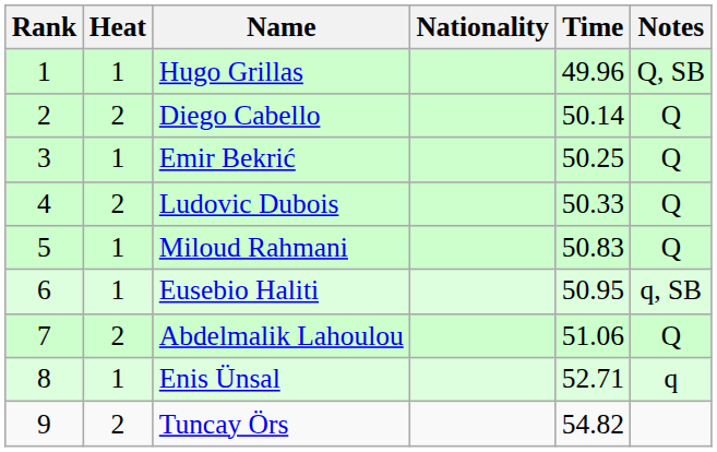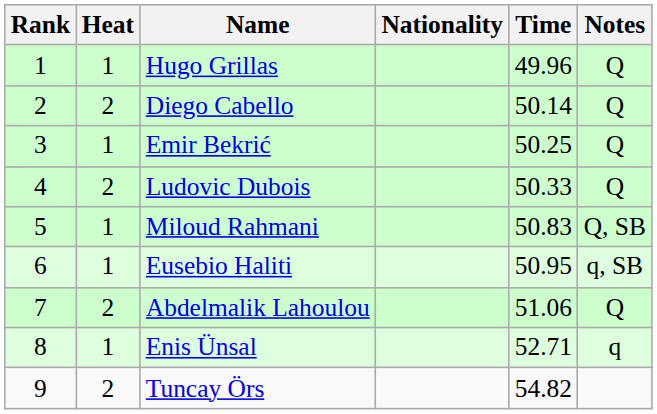 <table class="wikitable sortable" style="text-align:center">
 <tr>
 <th>Rank</th>
 <th>Heat</th>
 <th>Name</th>
 <th>Nationality</th>
 <th>Time</th>
 <th>Notes</th>
 </tr>
 <tr bgcolor=ccffcc>
 <td>1</td>
 <td>1</td>
 <td align=left><a href='#'>Hugo Grillas</a></td>
 <td align=left></td>
 <td>49.96</td>
-<td>Q, SB</td>
+<td>Q</td>
 </tr>
 <tr bgcolor=ccffcc>
 <td>2</td>
 <td>2</td>
 <td align=left><a href='#'>Diego Cabello</a></td>
 <td align=left></td>
 <td>50.14</td>
 <td>Q</td>
 </tr>
 <tr bgcolor=ccffcc>
 <td>3</td>
 <td>1</td>
 <td align=left><a href='#'>Emir Bekrić</a></td>
 <td align=left></td>
 <td>50.25</td>
 <td>Q</td>
 </tr>
 <tr bgcolor=ccffcc>
 <td>4</td>
 <td>2</td>
 <td align=left><a href='#'>Ludovic Dubois</a></td>
 <td align=left></td>
 <td>50.33</td>
 <td>Q</td>
 </tr>
 <tr bgcolor=ccffcc>
 <td>5</td>
 <td>1</td>
 <td align=left><a href='#'>Miloud Rahmani</a></td>
 <td align=left></td>
 <td>50.83</td>
-<td>Q</td>
+<td>Q, SB</td>
 </tr>
 <tr bgcolor=ddffdd>
 <td>6</td>
 <td>1</td>
 <td align=left><a href='#'>Eusebio Haliti</a></td>
 <td align=left></td>
 <td>50.95</td>
 <td>q, SB</td>
 </tr>
 <tr bgcolor=ccffcc>
 <td>7</td>
 <td>2</td>
 <td align=left><a href='#'>Abdelmalik Lahoulou</a></td>
 <td align=left></td>
 <td>51.06</td>
 <td>Q</td>
 </tr>
 <tr bgcolor=ddffdd>
 <td>8</td>
 <td>1</td>
 <td align=left><a href='#'>Enis Ünsal</a></td>
 <td align=left></td>
 <td>52.71</td>
 <td>q</td>
 </tr>
 <tr>
 <td>9</td>
 <td>2</td>
 <td align=left><a href='#'>Tuncay Örs</a></td>
 <td align=left></td>
 <td>54.82</td>
 <td></td>
 </tr>
 </table>
